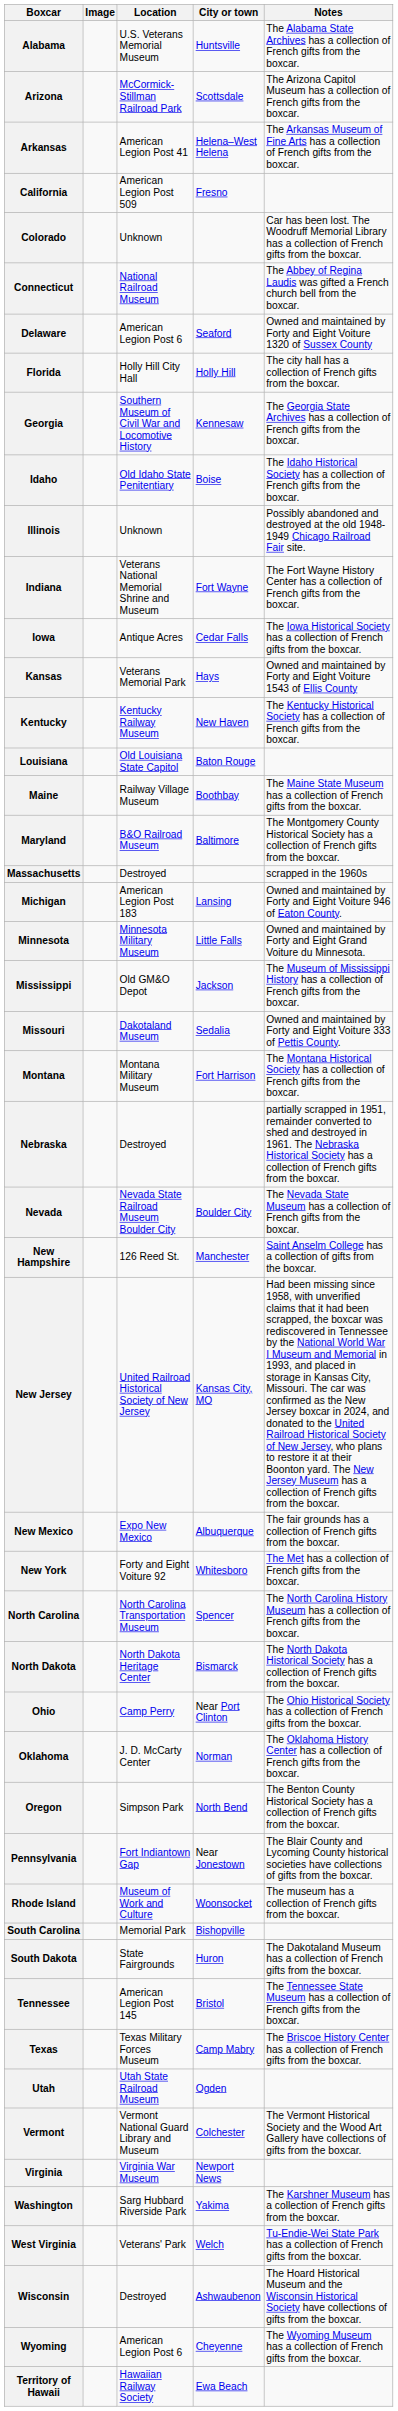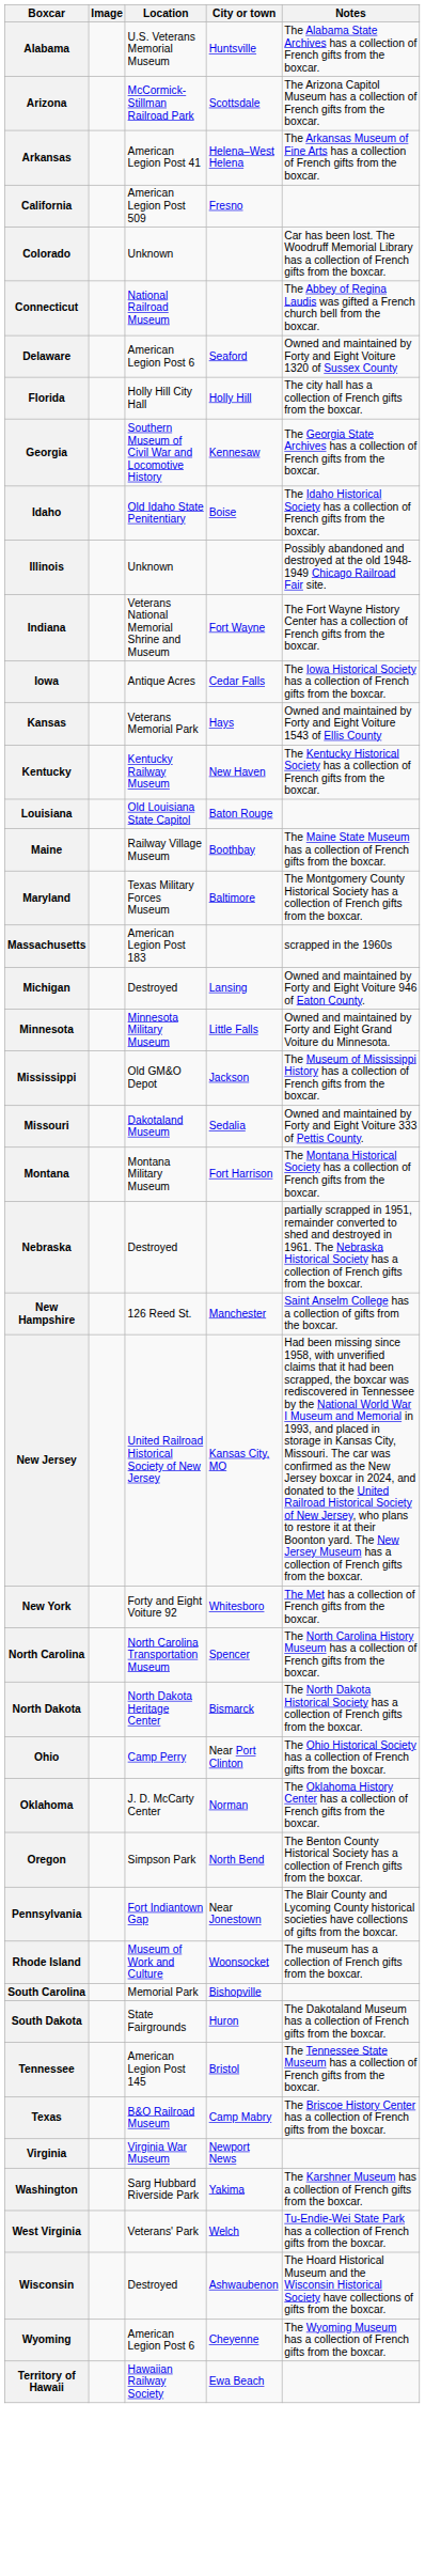 <table class="wikitable">
 <tr>
 <th>Boxcar</th>
 <th>Image</th>
 <th>Location</th>
 <th>City or town</th>
 <th>Notes</th>
 </tr>
 <tr>
 <th>Alabama</th>
 <td></td>
 <td>U.S. Veterans Memorial Museum<br><small></small></td>
 <td><a href='#'>Huntsville</a></td>
 <td>The <a href='#'>Alabama State Archives</a> has a collection of French gifts from the boxcar.</td>
 </tr>
 <tr>
 <th>Arizona</th>
 <td></td>
 <td><a href='#'>McCormick-Stillman Railroad Park</a><br><small></small></td>
 <td><a href='#'>Scottsdale</a></td>
 <td>The Arizona Capitol Museum has a collection of French gifts from the boxcar.</td>
 </tr>
 <tr>
 <th>Arkansas</th>
 <td></td>
 <td>American Legion Post 41<br><small></small></td>
 <td><a href='#'>Helena–West Helena</a></td>
 <td>The <a href='#'>Arkansas Museum of Fine Arts</a> has a collection of French gifts from the boxcar.</td>
 </tr>
 <tr>
 <th>California</th>
 <td></td>
 <td>American Legion Post 509<br><small></small></td>
 <td><a href='#'>Fresno</a></td>
 <td></td>
 </tr>
 <tr>
 <th>Colorado</th>
 <td></td>
 <td>Unknown</td>
 <td></td>
 <td>Car has been lost. The Woodruff Memorial Library has a collection of French gifts from the boxcar.</td>
 </tr>
 <tr>
 <th>Connecticut</th>
 <td></td>
 <td><a href='#'>National Railroad Museum</a><br><small></small></td>
 <td></td>
 <td>The <a href='#'>Abbey of Regina Laudis</a> was gifted a French church bell from the boxcar.</td>
 </tr>
 <tr>
 <th>Delaware</th>
 <td></td>
 <td>American Legion Post 6<br><small></small></td>
 <td><a href='#'>Seaford</a></td>
 <td>Owned and maintained by Forty and Eight Voiture 1320 of <a href='#'>Sussex County</a></td>
 </tr>
 <tr>
 <th>Florida</th>
 <td></td>
 <td>Holly Hill City Hall<br><small></small></td>
 <td><a href='#'>Holly Hill</a></td>
 <td>The city hall has a collection of French gifts from the boxcar.</td>
 </tr>
 <tr>
 <th>Georgia</th>
 <td></td>
 <td><a href='#'>Southern Museum of Civil War and Locomotive History</a><br><small></small></td>
 <td><a href='#'>Kennesaw</a></td>
 <td>The <a href='#'>Georgia State Archives</a> has a collection of French gifts from the boxcar.</td>
 </tr>
 <tr>
 <th>Idaho</th>
 <td></td>
 <td><a href='#'>Old Idaho State Penitentiary</a><br><small></small></td>
 <td><a href='#'>Boise</a></td>
 <td>The <a href='#'>Idaho Historical Society</a> has a collection of French gifts from the boxcar.</td>
 </tr>
 <tr>
 <th>Illinois</th>
 <td></td>
 <td>Unknown</td>
 <td></td>
 <td>Possibly abandoned and destroyed at the old 1948-1949 <a href='#'>Chicago Railroad Fair</a> site.</td>
 </tr>
 <tr>
 <th>Indiana</th>
 <td></td>
 <td>Veterans National Memorial Shrine and Museum<br><small></small></td>
 <td><a href='#'>Fort Wayne</a></td>
 <td>The Fort Wayne History Center has a collection of French gifts from the boxcar.</td>
 </tr>
 <tr>
 <th>Iowa</th>
 <td></td>
 <td>Antique Acres<br><small></small></td>
 <td><a href='#'>Cedar Falls</a></td>
 <td>The <a href='#'>Iowa Historical Society</a> has a collection of French gifts from the boxcar.</td>
 </tr>
 <tr>
 <th>Kansas</th>
 <td></td>
 <td>Veterans Memorial Park<br><small></small></td>
 <td><a href='#'>Hays</a></td>
 <td>Owned and maintained by Forty and Eight Voiture 1543 of <a href='#'>Ellis County</a></td>
 </tr>
 <tr>
 <th>Kentucky</th>
 <td></td>
 <td><a href='#'>Kentucky Railway Museum</a><br><small></small></td>
 <td><a href='#'>New Haven</a></td>
 <td>The <a href='#'>Kentucky Historical Society</a> has a collection of French gifts from the boxcar.</td>
 </tr>
 <tr>
 <th>Louisiana</th>
 <td></td>
 <td><a href='#'>Old Louisiana State Capitol</a><br><small></small></td>
 <td><a href='#'>Baton Rouge</a></td>
 <td></td>
 </tr>
 <tr>
 <th>Maine</th>
 <td></td>
 <td>Railway Village Museum<br><small></small></td>
 <td><a href='#'>Boothbay</a></td>
 <td>The <a href='#'>Maine State Museum</a> has a collection of French gifts from the boxcar.</td>
 </tr>
 <tr>
 <th>Maryland</th>
 <td></td>
-<td><a href='#'>B&O Railroad Museum</a><br><small></small></td>
+<td>Texas Military Forces Museum<br><small></small></td>
 <td><a href='#'>Baltimore</a></td>
 <td>The Montgomery County Historical Society has a collection of French gifts from the boxcar.</td>
 </tr>
 <tr>
 <th>Massachusetts</th>
 <td></td>
-<td>Destroyed</td>
+<td>American Legion Post 183<br><small></small></td>
 <td></td>
 <td>scrapped in the 1960s</td>
 </tr>
 <tr>
 <th>Michigan</th>
 <td></td>
-<td>American Legion Post 183<br><small></small></td>
+<td>Destroyed</td>
 <td><a href='#'>Lansing</a></td>
 <td>Owned and maintained by Forty and Eight Voiture 946 of <a href='#'>Eaton County</a>.</td>
 </tr>
 <tr>
 <th>Minnesota</th>
 <td></td>
 <td><a href='#'>Minnesota Military Museum</a><br><small></small></td>
 <td><a href='#'>Little Falls</a></td>
 <td>Owned and maintained by Forty and Eight Grand Voiture du Minnesota.</td>
 </tr>
 <tr>
 <th>Mississippi</th>
 <td></td>
 <td>Old GM&O Depot<br><small></small></td>
 <td><a href='#'>Jackson</a></td>
 <td>The <a href='#'>Museum of Mississippi History</a> has a collection of French gifts from the boxcar.</td>
 </tr>
 <tr>
 <th>Missouri</th>
 <td></td>
 <td><a href='#'>Dakotaland Museum</a><br><small></small></td>
 <td><a href='#'>Sedalia</a></td>
 <td>Owned and maintained by Forty and Eight Voiture 333 of <a href='#'>Pettis County</a>.</td>
 </tr>
 <tr>
 <th>Montana</th>
 <td></td>
 <td>Montana Military Museum<br><small></small></td>
 <td><a href='#'>Fort Harrison</a></td>
 <td>The <a href='#'>Montana Historical Society</a> has a collection of French gifts from the boxcar.</td>
 </tr>
 <tr>
 <th>Nebraska</th>
 <td></td>
 <td>Destroyed</td>
 <td></td>
 <td>partially scrapped in 1951, remainder converted to shed and destroyed in 1961. The <a href='#'>Nebraska Historical Society</a> has a collection of French gifts from the boxcar.</td>
 </tr>
 <tr>
-<th>Nevada</th>
-<td></td>
-<td><a href='#'>Nevada State Railroad Museum Boulder City</a><br><small></small></td>
-<td><a href='#'>Boulder City</a></td>
-<td>The <a href='#'>Nevada State Museum</a> has a collection of French gifts from the boxcar.</td>
-</tr>
-<tr>
 <th>New Hampshire</th>
 <td></td>
 <td>126 Reed St.<br><small></small></td>
 <td><a href='#'>Manchester</a></td>
 <td><a href='#'>Saint Anselm College</a> has a collection of gifts from the boxcar.</td>
 </tr>
 <tr>
 <th>New Jersey</th>
 <td></td>
 <td><a href='#'>United Railroad Historical Society of New Jersey</a></td>
 <td><a href='#'>Kansas City, MO</a></td>
 <td>Had been missing since 1958, with unverified claims that it had been scrapped, the boxcar was rediscovered in Tennessee by the <a href='#'>National World War I Museum and Memorial</a> in 1993, and placed in storage in Kansas City, Missouri.  The car was confirmed as the New Jersey boxcar in 2024, and donated to the <a href='#'>United Railroad Historical Society of New Jersey</a>, who plans to restore it at their Boonton yard.  The <a href='#'>New Jersey Museum</a> has a collection of French gifts from the boxcar.</td>
-</tr>
-<tr>
-<th>New Mexico</th>
-<td></td>
-<td><a href='#'>Expo New Mexico</a><br><small></small></td>
-<td><a href='#'>Albuquerque</a></td>
-<td>The fair grounds has a collection of French gifts from the boxcar.</td>
 </tr>
 <tr>
 <th>New York</th>
 <td></td>
 <td>Forty and Eight Voiture 92<br><small></small></td>
 <td><a href='#'>Whitesboro</a></td>
 <td><a href='#'>The Met</a> has a collection of French gifts from the boxcar.</td>
 </tr>
 <tr>
 <th>North Carolina</th>
 <td></td>
 <td><a href='#'>North Carolina Transportation Museum</a><br><small></small></td>
 <td><a href='#'>Spencer</a></td>
 <td>The <a href='#'>North Carolina History Museum</a> has a collection of French gifts from the boxcar.</td>
 </tr>
 <tr>
 <th>North Dakota</th>
 <td></td>
 <td><a href='#'>North Dakota Heritage Center</a><br><small></small></td>
 <td><a href='#'>Bismarck</a></td>
 <td>The <a href='#'>North Dakota Historical Society</a> has a collection of French gifts from the boxcar.</td>
 </tr>
 <tr>
 <th>Ohio</th>
 <td></td>
 <td><a href='#'>Camp Perry</a><br><small></small></td>
 <td>Near <a href='#'>Port Clinton</a></td>
 <td>The <a href='#'>Ohio Historical Society</a> has a collection of French gifts from the boxcar.</td>
 </tr>
 <tr>
 <th>Oklahoma</th>
 <td></td>
 <td>J. D. McCarty Center<br><small></small></td>
 <td><a href='#'>Norman</a></td>
 <td>The <a href='#'>Oklahoma History Center</a> has a collection of French gifts from the boxcar.</td>
 </tr>
 <tr>
 <th>Oregon</th>
 <td></td>
 <td>Simpson Park<br><small></small></td>
 <td><a href='#'>North Bend</a></td>
 <td>The Benton County Historical Society has a collection of French gifts from the boxcar.</td>
 </tr>
 <tr>
 <th>Pennsylvania</th>
 <td></td>
 <td><a href='#'>Fort Indiantown Gap</a><br><small></small></td>
 <td>Near <a href='#'>Jonestown</a></td>
 <td>The Blair County and Lycoming County historical societies have collections of gifts from the boxcar.</td>
 </tr>
 <tr>
 <th>Rhode Island</th>
 <td></td>
 <td><a href='#'>Museum of Work and Culture</a><br><small></small></td>
 <td><a href='#'>Woonsocket</a></td>
 <td>The museum has a collection of French gifts from the boxcar.</td>
 </tr>
 <tr>
 <th>South Carolina</th>
 <td></td>
 <td>Memorial Park<br><small></small></td>
 <td><a href='#'>Bishopville</a></td>
 <td></td>
 </tr>
 <tr>
 <th>South Dakota</th>
 <td></td>
 <td>State Fairgrounds<br><small></small></td>
 <td><a href='#'>Huron</a></td>
 <td>The Dakotaland Museum has a collection of French gifts from the boxcar.</td>
 </tr>
 <tr>
 <th>Tennessee</th>
 <td></td>
 <td>American Legion Post 145<br><small></small></td>
 <td><a href='#'>Bristol</a></td>
 <td>The <a href='#'>Tennessee State Museum</a> has a collection of French gifts from the boxcar.</td>
 </tr>
 <tr>
 <th>Texas</th>
 <td></td>
-<td>Texas Military Forces Museum<br><small></small></td>
+<td><a href='#'>B&O Railroad Museum</a><br><small></small></td>
 <td><a href='#'>Camp Mabry</a></td>
 <td>The <a href='#'>Briscoe History Center</a> has a collection of French gifts from the boxcar.</td>
-</tr>
-<tr>
-<th>Utah</th>
-<td></td>
-<td><a href='#'>Utah State Railroad Museum</a><br><small></small></td>
-<td><a href='#'>Ogden</a></td>
-<td></td>
-</tr>
-<tr>
-<th>Vermont</th>
-<td></td>
-<td>Vermont National Guard Library and Museum<br><small></small></td>
-<td><a href='#'>Colchester</a></td>
-<td>The Vermont Historical Society and the Wood Art Gallery have collections of gifts from the boxcar.</td>
 </tr>
 <tr>
 <th>Virginia</th>
 <td></td>
 <td><a href='#'>Virginia War Museum</a><br><small></small></td>
 <td><a href='#'>Newport News</a></td>
 <td></td>
 </tr>
 <tr>
 <th>Washington</th>
 <td></td>
 <td>Sarg Hubbard Riverside Park<br><small></small></td>
 <td><a href='#'>Yakima</a></td>
 <td>The <a href='#'>Karshner Museum</a> has a collection of French gifts from the boxcar.</td>
 </tr>
 <tr>
 <th>West Virginia</th>
 <td></td>
 <td>Veterans' Park<br><small></small></td>
 <td><a href='#'>Welch</a></td>
 <td><a href='#'>Tu-Endie-Wei State Park</a> has a collection of French gifts from the boxcar.</td>
 </tr>
 <tr>
 <th>Wisconsin</th>
 <td></td>
 <td>Destroyed</td>
 <td><a href='#'>Ashwaubenon</a></td>
 <td>The Hoard Historical Museum and the <a href='#'>Wisconsin Historical Society</a> have collections of gifts from the boxcar.</td>
 </tr>
 <tr>
 <th>Wyoming</th>
 <td></td>
 <td>American Legion Post 6<br><small></small></td>
 <td><a href='#'>Cheyenne</a></td>
 <td>The <a href='#'>Wyoming Museum</a> has a collection of French gifts from the boxcar.</td>
 </tr>
 <tr>
 <th>Territory of Hawaii</th>
 <td></td>
 <td><a href='#'>Hawaiian Railway Society</a><br><small></small></td>
 <td><a href='#'>Ewa Beach</a></td>
 <td></td>
 </tr>
 </table>
